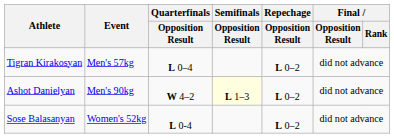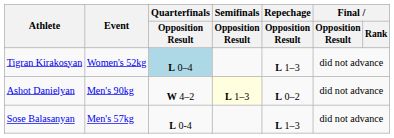 <table class="wikitable" style="font-size:90%">
 <tr>
 <th rowspan="2">Athlete</th>
 <th rowspan="2">Event</th>
 <th>Quarterfinals</th>
 <th>Semifinals</th>
 <th>Repechage</th>
 <th colspan=2>Final / </th>
 </tr>
 <tr style="font-size:95%">
 <th>Opposition<br>Result</th>
 <th>Opposition<br>Result</th>
 <th>Opposition<br>Result</th>
 <th>Opposition<br>Result</th>
 <th>Rank</th>
 </tr>
 <tr align=center>
 <td align=left><a href='#'>Tigran Kirakosyan</a></td>
-<td align=left><a href='#'>Men's 57kg</a></td>
-<td><br><strong>L</strong> 0–4</td>
+<td align=left><a href='#'>Women's 52kg</a></td>
+<td style="background: lightblue;"><br><strong>L</strong> 0–4</td>
 <td></td>
-<td><br><strong>L</strong> 0–2</td>
+<td><br><strong>L</strong> 1–3</td>
 <td colspan=2>did not advance</td>
 </tr>
 <tr align=center>
 <td align=left><a href='#'>Ashot Danielyan</a></td>
 <td align=left><a href='#'>Men's 90kg</a></td>
 <td><br><strong>W</strong> 4–2</td>
 <td style="background: lightyellow;"><br><strong>L</strong> 1–3</td>
 <td><br><strong>L</strong> 0–2</td>
 <td colspan=2>did not advance</td>
 </tr>
 <tr align=center>
 <td align=left><a href='#'>Sose Balasanyan</a></td>
-<td align=left><a href='#'>Women's 52kg</a></td>
+<td align=left><a href='#'>Men's 57kg</a></td>
 <td><br><strong>L</strong> 0-4</td>
 <td></td>
-<td><br><strong>L</strong> 0–2</td>
+<td><br><strong>L</strong> 1–3</td>
 <td colspan=2>did not advance</td>
 </tr>
 </table>
